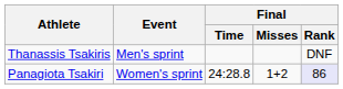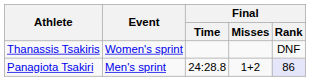 <table class="wikitable" style="font-size:90%">
 <tr>
 <th rowspan="2">Athlete</th>
 <th rowspan="2">Event</th>
 <th colspan="3">Final</th>
 </tr>
 <tr>
 <th>Time</th>
 <th>Misses</th>
 <th>Rank</th>
 </tr>
 <tr>
 <td><a href='#'>Thanassis Tsakiris</a></td>
-<td><a href='#'>Men's sprint</a></td>
+<td><a href='#'>Women's sprint</a></td>
 <td align="center"></td>
 <td align="center"></td>
 <td align="center">DNF</td>
 </tr>
 <tr>
 <td><a href='#'>Panagiota Tsakiri</a></td>
-<td><a href='#'>Women's sprint</a></td>
+<td><a href='#'>Men's sprint</a></td>
 <td align="center">24:28.8</td>
 <td align="center">1+2</td>
 <td align="center" style="background: lavender;">86</td>
 </tr>
 </table>
